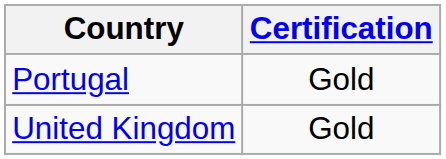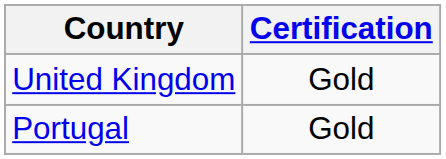 <table class="wikitable">
 <tr>
 <th>Country</th>
 <th><a href='#'>Certification</a></th>
 </tr>
 <tr>
+<td><a href='#'>United Kingdom</a></td>
+<td align="center">Gold</td>
+</tr>
+<tr>
 <td><a href='#'>Portugal</a></td>
 <td align="center">Gold</td>
 </tr>
-<tr>
-<td><a href='#'>United Kingdom</a></td>
-<td align="center">Gold</td>
-</tr>
 </table>
